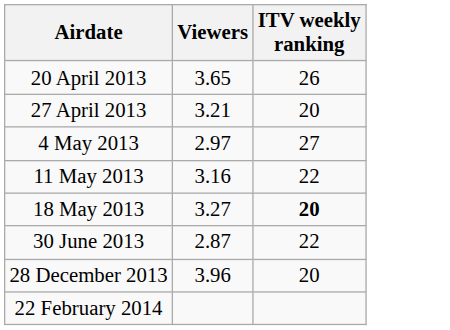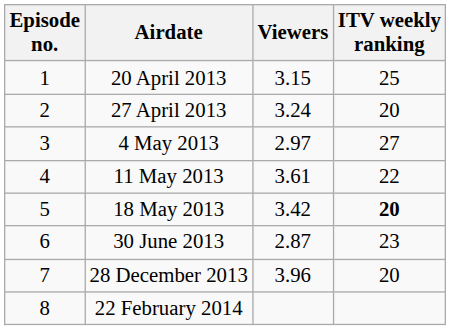 <table class="wikitable" style="text-align:center;">
 <tr>
+<th>Episode<br>no.</th>
 <th>Airdate</th>
 <th>Viewers<br></th>
 <th>ITV weekly<br>ranking</th>
 </tr>
 <tr>
+<td>1</td>
 <td>20 April 2013</td>
-<td>3.65</td>
-<td>26</td>
+<td>3.15</td>
+<td>25</td>
 </tr>
 <tr>
+<td>2</td>
 <td>27 April 2013</td>
-<td>3.21</td>
+<td>3.24</td>
 <td>20</td>
 </tr>
 <tr>
+<td>3</td>
 <td>4 May 2013</td>
 <td>2.97</td>
 <td>27</td>
 </tr>
 <tr>
+<td>4</td>
 <td>11 May 2013</td>
-<td>3.16</td>
+<td>3.61</td>
 <td>22</td>
 </tr>
 <tr>
+<td>5</td>
 <td>18 May 2013</td>
-<td>3.27</td>
+<td>3.42</td>
 <td><strong>20</strong></td>
 </tr>
 <tr>
+<td>6</td>
 <td>30 June 2013</td>
 <td>2.87</td>
-<td>22</td>
+<td>23</td>
 </tr>
 <tr>
+<td>7</td>
 <td>28 December 2013</td>
 <td>3.96</td>
 <td>20</td>
 </tr>
 <tr>
+<td>8</td>
 <td>22 February 2014</td>
 <td></td>
 <td></td>
 </tr>
 </table>
